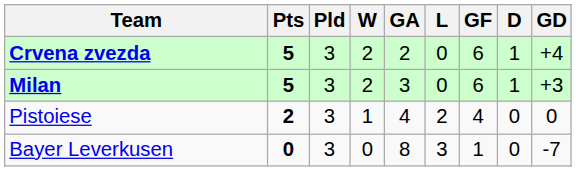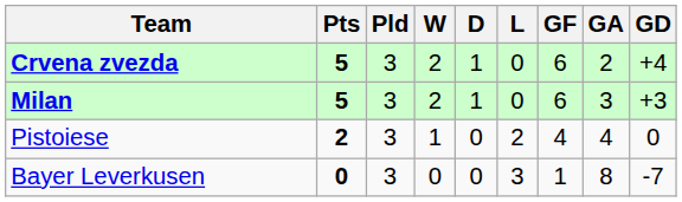 <table class="wikitable" style="text-align:center;">
 <tr>
 <th width=200>Team</th>
 <th width=20>Pts</th>
 <th width=20>Pld</th>
 <th width=20>W</th>
-<th width=20>GA</th>
+<th width=20>D</th>
 <th width=20>L</th>
 <th width=20>GF</th>
-<th width=20>D</th>
+<th width=20>GA</th>
 <th width=20>GD</th>
 </tr>
 <tr style="background:#ccffcc">
 <td style="text-align:left"><strong> <a href='#'>Crvena zvezda</a></strong></td>
 <td><strong>5</strong></td>
 <td>3</td>
 <td>2</td>
-<td>2</td>
+<td>1</td>
 <td>0</td>
 <td>6</td>
-<td>1</td>
+<td>2</td>
 <td>+4</td>
 </tr>
 <tr style="background:#ccffcc">
 <td style="text-align:left"><strong> <a href='#'>Milan</a></strong></td>
 <td><strong>5</strong></td>
 <td>3</td>
 <td>2</td>
-<td>3</td>
+<td>1</td>
 <td>0</td>
 <td>6</td>
-<td>1</td>
+<td>3</td>
 <td>+3</td>
 </tr>
 <tr>
 <td style="text-align:left"> <a href='#'>Pistoiese</a></td>
 <td><strong>2</strong></td>
 <td>3</td>
 <td>1</td>
-<td>4</td>
+<td>0</td>
 <td>2</td>
 <td>4</td>
-<td>0</td>
+<td>4</td>
 <td>0</td>
 </tr>
 <tr>
 <td style="text-align:left"> <a href='#'>Bayer Leverkusen</a></td>
 <td><strong>0</strong></td>
 <td>3</td>
 <td>0</td>
-<td>8</td>
+<td>0</td>
 <td>3</td>
 <td>1</td>
-<td>0</td>
+<td>8</td>
 <td>-7</td>
 </tr>
 </table>
